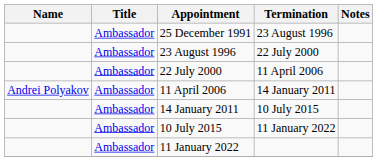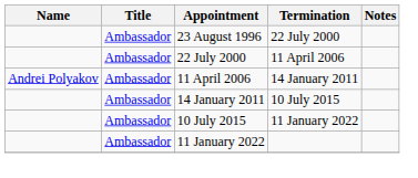 <table class="wikitable">
 <tr valign="middle">
 <th>Name</th>
 <th>Title</th>
 <th>Appointment</th>
 <th>Termination</th>
 <th>Notes</th>
-</tr>
-<tr>
-<td></td>
-<td><a href='#'>Ambassador</a></td>
-<td>25 December 1991</td>
-<td>23 August 1996</td>
-<td></td>
 </tr>
 <tr>
 <td></td>
 <td><a href='#'>Ambassador</a></td>
 <td>23 August 1996</td>
 <td>22 July 2000</td>
 <td></td>
 </tr>
 <tr>
 <td></td>
 <td><a href='#'>Ambassador</a></td>
 <td>22 July 2000</td>
 <td>11 April 2006</td>
 <td></td>
 </tr>
 <tr>
 <td><a href='#'>Andrei Polyakov</a></td>
 <td><a href='#'>Ambassador</a></td>
 <td>11 April 2006</td>
 <td>14 January 2011</td>
 <td></td>
 </tr>
 <tr>
 <td></td>
 <td><a href='#'>Ambassador</a></td>
 <td>14 January 2011</td>
 <td>10 July 2015</td>
 <td></td>
 </tr>
 <tr>
 <td></td>
 <td><a href='#'>Ambassador</a></td>
 <td>10 July 2015</td>
 <td>11 January 2022</td>
 <td></td>
 </tr>
 <tr>
 <td></td>
 <td><a href='#'>Ambassador</a></td>
 <td>11 January 2022</td>
 <td></td>
 <td></td>
 </tr>
 <tr>
 </tr>
 </table>
